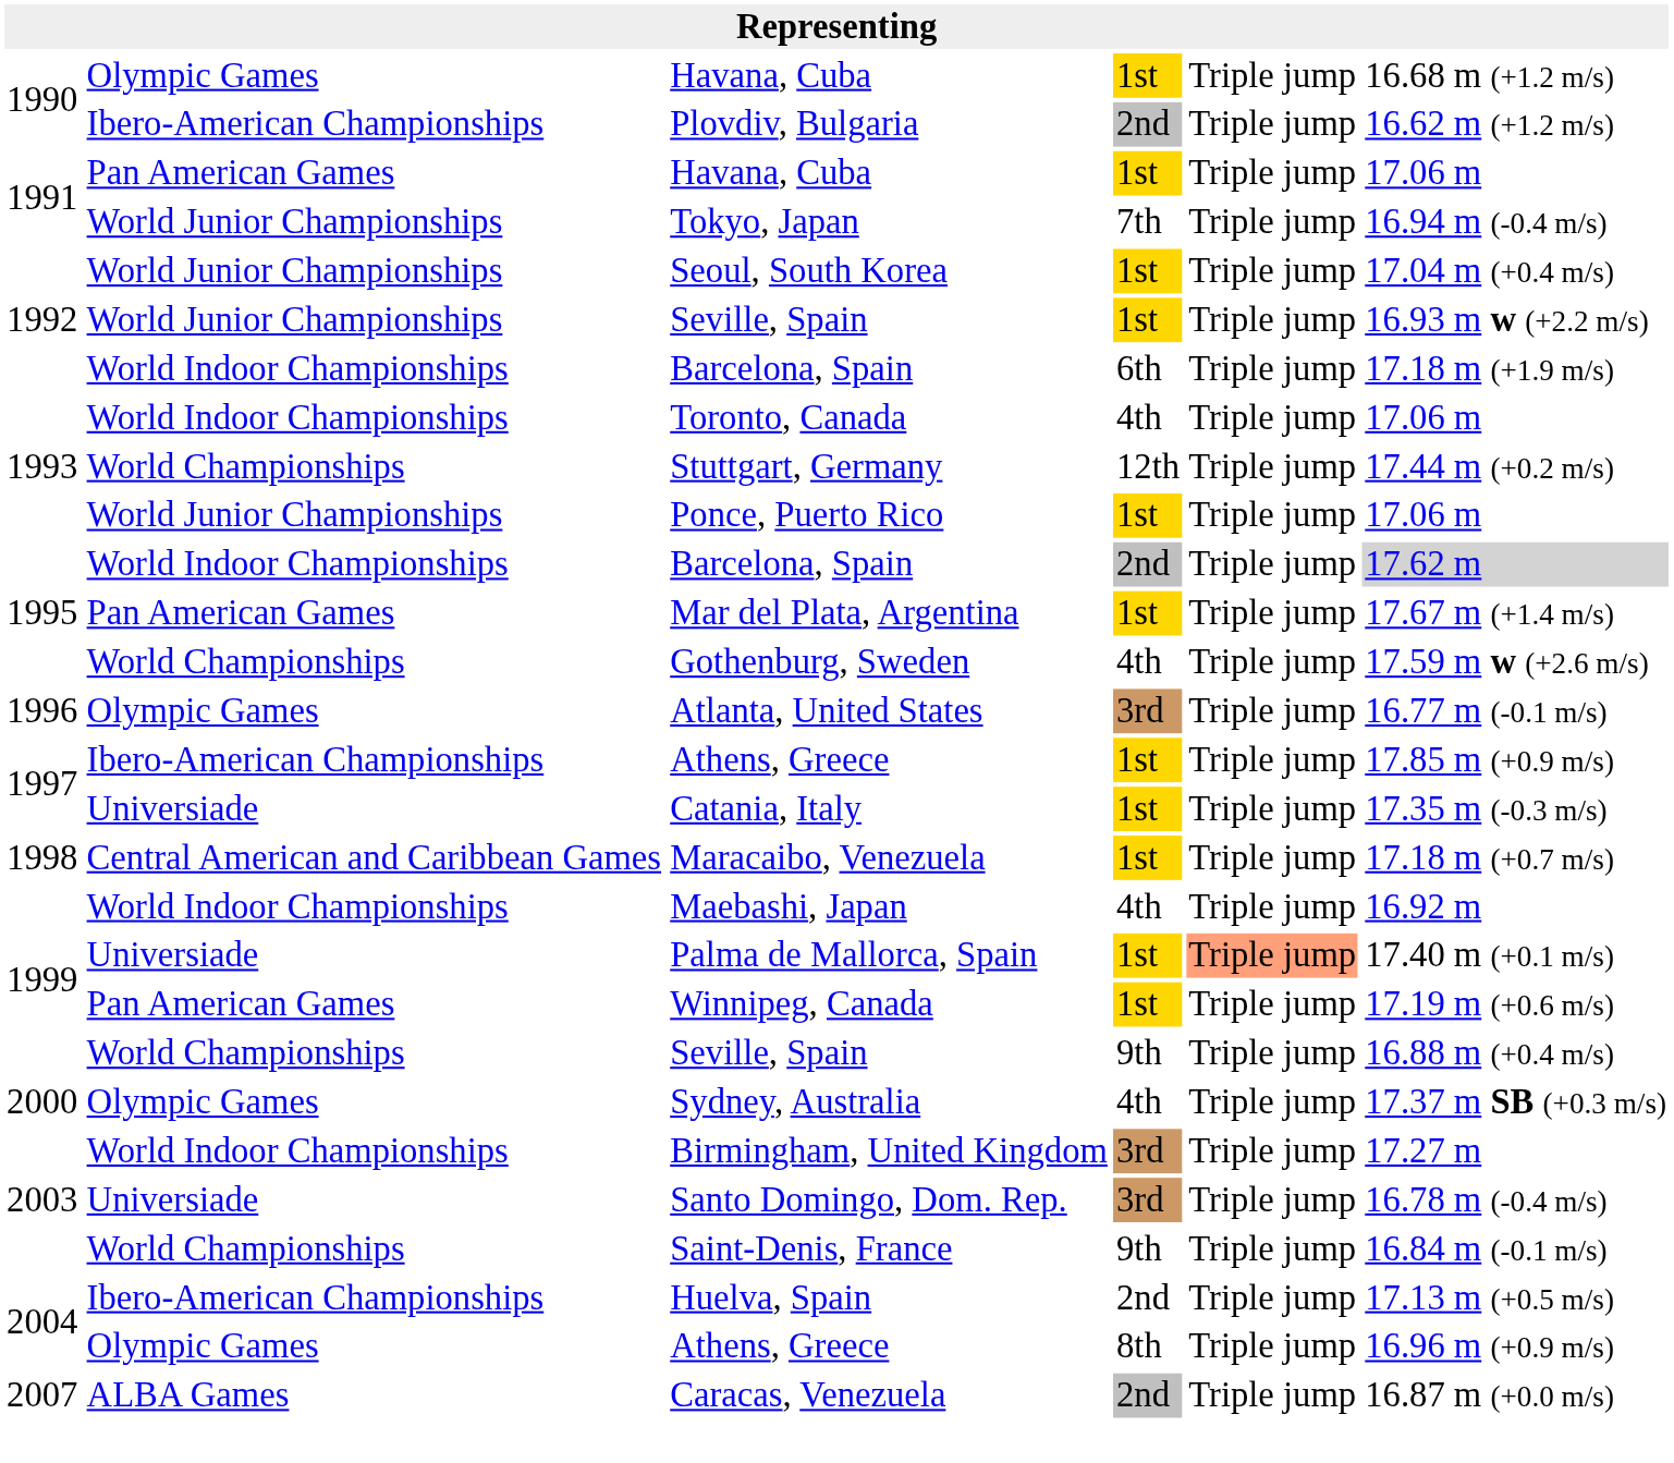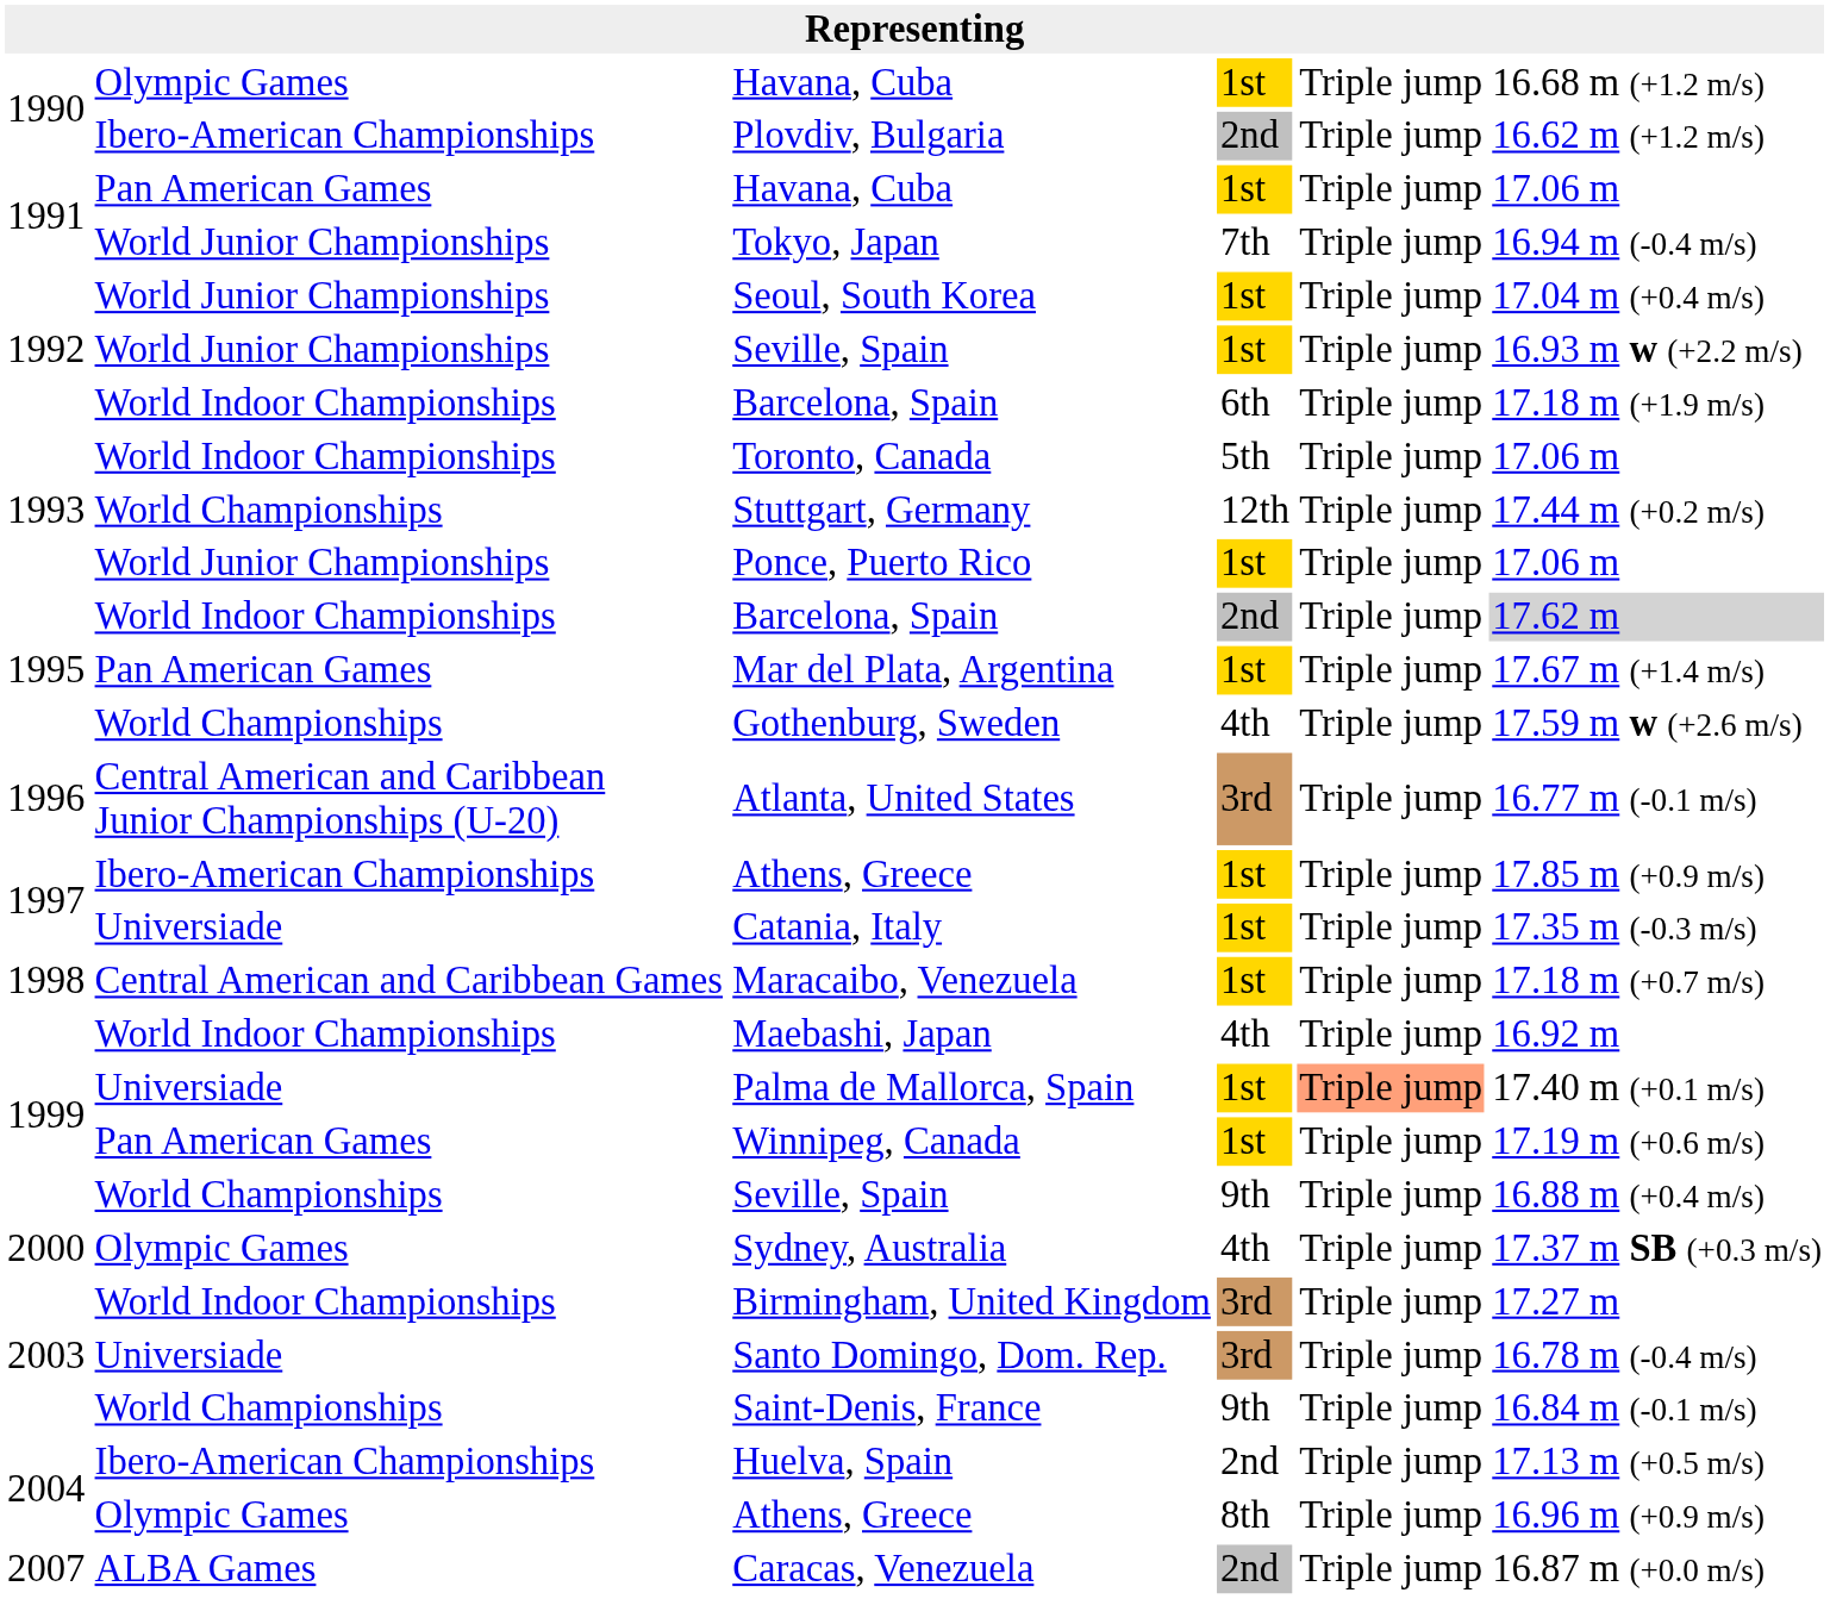 <table>
 <tr>
 <th bgcolor="#eeeeee" colspan="6">Representing </th>
 </tr>
 <tr>
 <td rowspan = "2">1990</td>
 <td><a href='#'>Olympic Games</a></td>
 <td><a href='#'>Havana</a>, <a href='#'>Cuba</a></td>
 <td bgcolor=gold>1st</td>
 <td>Triple jump</td>
 <td>16.68 m <small>(+1.2 m/s)</small></td>
 </tr>
 <tr>
 <td><a href='#'>Ibero-American Championships</a></td>
 <td><a href='#'>Plovdiv</a>, <a href='#'>Bulgaria</a></td>
 <td bgcolor=silver>2nd</td>
 <td>Triple jump</td>
 <td><a href='#'>16.62 m</a> <small>(+1.2 m/s)</small></td>
 </tr>
 <tr>
 <td rowspan = "2">1991</td>
 <td><a href='#'>Pan American Games</a></td>
 <td><a href='#'>Havana</a>, <a href='#'>Cuba</a></td>
 <td bgcolor=gold>1st</td>
 <td>Triple jump</td>
 <td><a href='#'>17.06 m</a></td>
 </tr>
 <tr>
 <td><a href='#'>World Junior Championships</a></td>
 <td><a href='#'>Tokyo</a>, <a href='#'>Japan</a></td>
 <td>7th</td>
 <td>Triple jump</td>
 <td><a href='#'>16.94 m</a> <small>(-0.4 m/s)</small></td>
 </tr>
 <tr>
 <td rowspan = "3">1992</td>
 <td><a href='#'>World Junior Championships</a></td>
 <td><a href='#'>Seoul</a>, <a href='#'>South Korea</a></td>
 <td bgcolor=gold>1st</td>
 <td>Triple jump</td>
 <td><a href='#'>17.04 m</a> <small>(+0.4 m/s)</small></td>
 </tr>
 <tr>
 <td><a href='#'>World Junior Championships</a></td>
 <td><a href='#'>Seville</a>, <a href='#'>Spain</a></td>
 <td bgcolor=gold>1st</td>
 <td>Triple jump</td>
 <td><a href='#'>16.93 m</a> <strong>w</strong> <small>(+2.2 m/s)</small></td>
 </tr>
 <tr>
 <td><a href='#'>World Indoor Championships</a></td>
 <td><a href='#'>Barcelona</a>, <a href='#'>Spain</a></td>
 <td>6th</td>
 <td>Triple jump</td>
 <td><a href='#'>17.18 m</a> <small>(+1.9 m/s)</small></td>
 </tr>
 <tr>
 <td rowspan = "3">1993</td>
 <td><a href='#'>World Indoor Championships</a></td>
 <td><a href='#'>Toronto</a>, <a href='#'>Canada</a></td>
-<td>4th</td>
+<td>5th</td>
 <td>Triple jump</td>
 <td><a href='#'>17.06 m</a></td>
 </tr>
 <tr>
 <td><a href='#'>World Championships</a></td>
 <td><a href='#'>Stuttgart</a>, <a href='#'>Germany</a></td>
 <td>12th</td>
 <td>Triple jump</td>
 <td><a href='#'>17.44 m</a> <small>(+0.2 m/s)</small></td>
 </tr>
 <tr>
 <td><a href='#'>World Junior Championships</a></td>
 <td><a href='#'>Ponce</a>, <a href='#'>Puerto Rico</a></td>
 <td bgcolor=gold>1st</td>
 <td>Triple jump</td>
 <td><a href='#'>17.06 m</a></td>
 </tr>
 <tr>
 <td rowspan = "3">1995</td>
 <td><a href='#'>World Indoor Championships</a></td>
 <td><a href='#'>Barcelona</a>, <a href='#'>Spain</a></td>
 <td bgcolor=silver>2nd</td>
 <td>Triple jump</td>
 <td style="background: lightgrey;"><a href='#'>17.62 m</a></td>
 </tr>
 <tr>
 <td><a href='#'>Pan American Games</a></td>
 <td><a href='#'>Mar del Plata</a>, <a href='#'>Argentina</a></td>
 <td bgcolor=gold>1st</td>
 <td>Triple jump</td>
 <td><a href='#'>17.67 m</a> <small>(+1.4 m/s)</small></td>
 </tr>
 <tr>
 <td><a href='#'>World Championships</a></td>
 <td><a href='#'>Gothenburg</a>, <a href='#'>Sweden</a></td>
 <td>4th</td>
 <td>Triple jump</td>
 <td><a href='#'>17.59 m</a> <strong>w</strong> <small>(+2.6 m/s)</small></td>
 </tr>
 <tr>
 <td>1996</td>
-<td><a href='#'>Olympic Games</a></td>
+<td><a href='#'>Central American and Caribbean<br>Junior Championships (U-20)</a></td>
 <td><a href='#'>Atlanta</a>, <a href='#'>United States</a></td>
 <td bgcolor=cc9966>3rd</td>
 <td>Triple jump</td>
 <td><a href='#'>16.77 m</a> <small>(-0.1 m/s)</small></td>
 </tr>
 <tr>
 <td rowspan=2>1997</td>
 <td><a href='#'>Ibero-American Championships</a></td>
 <td><a href='#'>Athens</a>, <a href='#'>Greece</a></td>
 <td bgcolor=gold>1st</td>
 <td>Triple jump</td>
 <td><a href='#'>17.85 m</a> <small>(+0.9 m/s)</small></td>
 </tr>
 <tr>
 <td><a href='#'>Universiade</a></td>
 <td><a href='#'>Catania</a>, <a href='#'>Italy</a></td>
 <td bgcolor=gold>1st</td>
 <td>Triple jump</td>
 <td><a href='#'>17.35 m</a> <small>(-0.3 m/s)</small></td>
 </tr>
 <tr>
 <td>1998</td>
 <td><a href='#'>Central American and Caribbean Games</a></td>
 <td><a href='#'>Maracaibo</a>, <a href='#'>Venezuela</a></td>
 <td bgcolor=gold>1st</td>
 <td>Triple jump</td>
 <td><a href='#'>17.18 m</a> <small>(+0.7 m/s)</small></td>
 </tr>
 <tr>
 <td rowspan = "4">1999</td>
 <td><a href='#'>World Indoor Championships</a></td>
 <td><a href='#'>Maebashi</a>, <a href='#'>Japan</a></td>
 <td>4th</td>
 <td>Triple jump</td>
 <td><a href='#'>16.92 m</a></td>
 </tr>
 <tr>
 <td><a href='#'>Universiade</a></td>
 <td><a href='#'>Palma de Mallorca</a>, <a href='#'>Spain</a></td>
 <td bgcolor=gold>1st</td>
 <td style="background: lightsalmon;">Triple jump</td>
 <td>17.40 m <small>(+0.1 m/s)</small></td>
 </tr>
 <tr>
 <td><a href='#'>Pan American Games</a></td>
 <td><a href='#'>Winnipeg</a>, <a href='#'>Canada</a></td>
 <td bgcolor=gold>1st</td>
 <td>Triple jump</td>
 <td><a href='#'>17.19 m</a> <small>(+0.6 m/s)</small></td>
 </tr>
 <tr>
 <td><a href='#'>World Championships</a></td>
 <td><a href='#'>Seville</a>, <a href='#'>Spain</a></td>
 <td>9th</td>
 <td>Triple jump</td>
 <td><a href='#'>16.88 m</a> <small>(+0.4 m/s)</small></td>
 </tr>
 <tr>
 <td>2000</td>
 <td><a href='#'>Olympic Games</a></td>
 <td><a href='#'>Sydney</a>, <a href='#'>Australia</a></td>
 <td>4th</td>
 <td>Triple jump</td>
 <td><a href='#'>17.37 m</a> <strong>SB</strong> <small>(+0.3 m/s)</small></td>
 </tr>
 <tr>
 <td rowspan = "3">2003</td>
 <td><a href='#'>World Indoor Championships</a></td>
 <td><a href='#'>Birmingham</a>, <a href='#'>United Kingdom</a></td>
 <td bgcolor=cc9966>3rd</td>
 <td>Triple jump</td>
 <td><a href='#'>17.27 m</a></td>
 </tr>
 <tr>
 <td><a href='#'>Universiade</a></td>
 <td><a href='#'>Santo Domingo</a>, <a href='#'>Dom. Rep.</a></td>
 <td bgcolor=cc9966>3rd</td>
 <td>Triple jump</td>
 <td><a href='#'>16.78 m</a> <small>(-0.4 m/s)</small></td>
 </tr>
 <tr>
 <td><a href='#'>World Championships</a></td>
 <td><a href='#'>Saint-Denis</a>, <a href='#'>France</a></td>
 <td>9th</td>
 <td>Triple jump</td>
 <td><a href='#'>16.84 m</a> <small>(-0.1 m/s)</small></td>
 </tr>
 <tr>
 <td rowspan = "2">2004</td>
 <td><a href='#'>Ibero-American Championships</a></td>
 <td><a href='#'>Huelva</a>, <a href='#'>Spain</a></td>
 <td>2nd</td>
 <td>Triple jump</td>
 <td><a href='#'>17.13 m</a> <small>(+0.5 m/s)</small></td>
 </tr>
 <tr>
 <td><a href='#'>Olympic Games</a></td>
 <td><a href='#'>Athens</a>, <a href='#'>Greece</a></td>
 <td>8th</td>
 <td>Triple jump</td>
 <td><a href='#'>16.96 m</a> <small>(+0.9 m/s)</small></td>
 </tr>
 <tr>
 <td>2007</td>
 <td><a href='#'>ALBA Games</a></td>
 <td><a href='#'>Caracas</a>, <a href='#'>Venezuela</a></td>
 <td bgcolor=silver>2nd</td>
 <td>Triple jump</td>
 <td>16.87 m <small>(+0.0 m/s)</small></td>
 </tr>
 </table>
